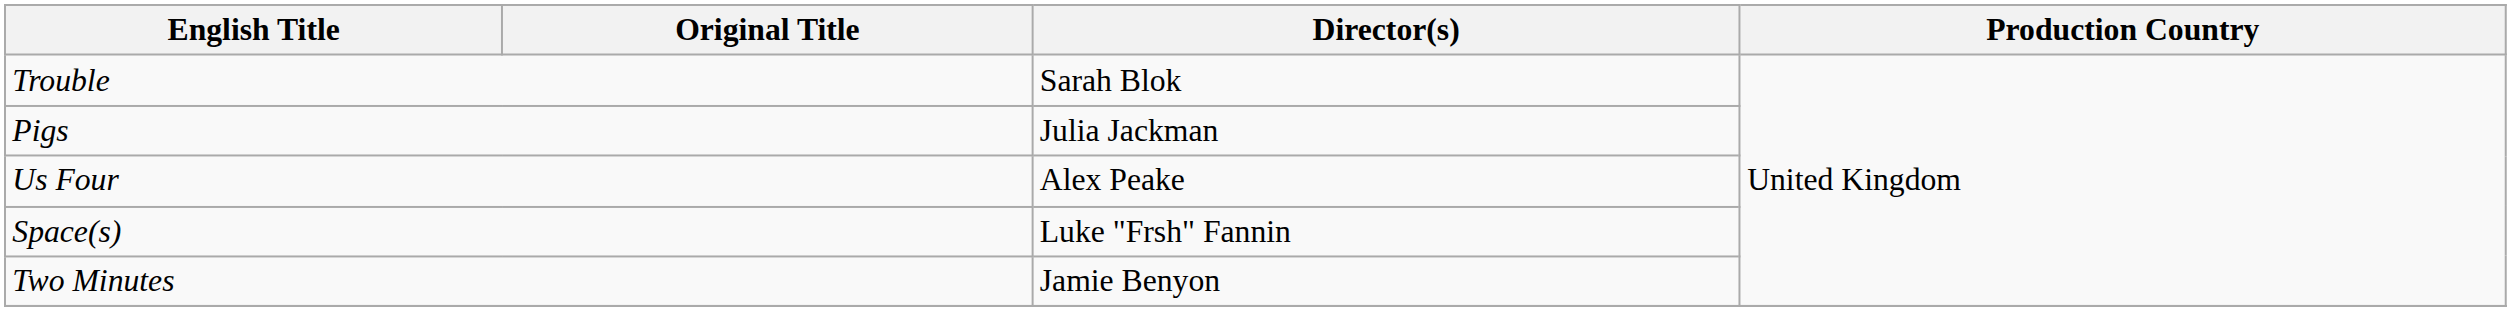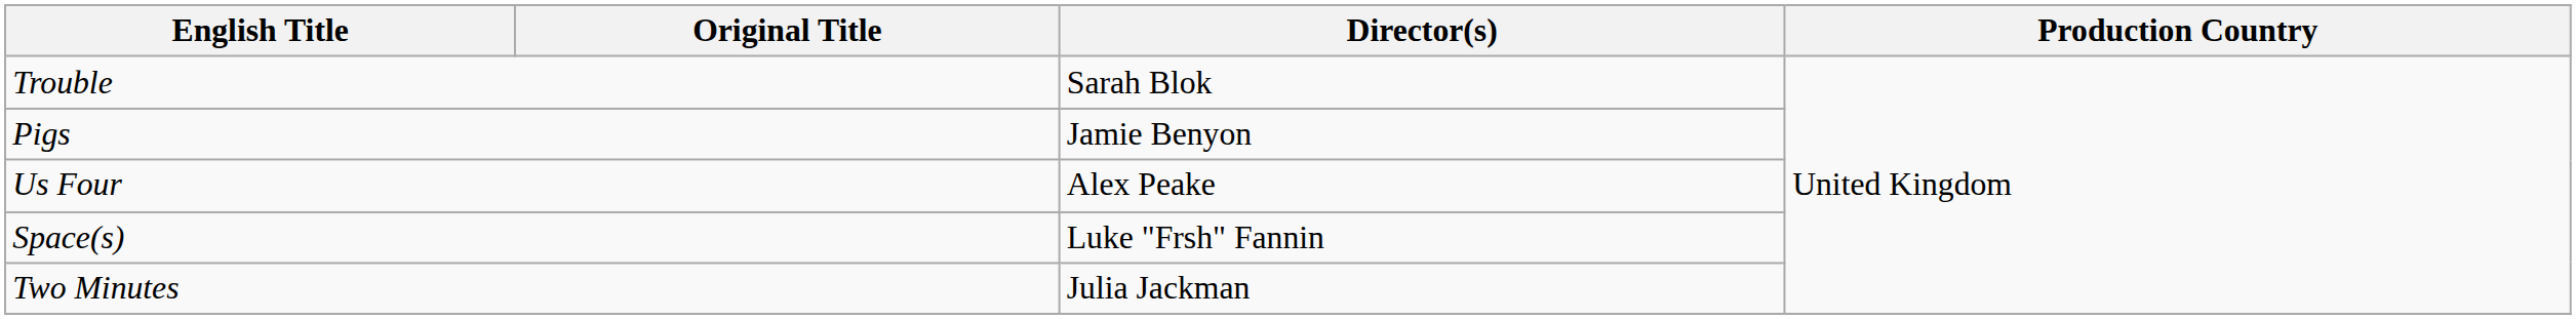 <table class="wikitable" style="width:100%; margin-bottom:4px">
 <tr>
 <th>English Title</th>
 <th>Original Title</th>
 <th>Director(s)</th>
 <th>Production Country</th>
 </tr>
 <tr>
 <td colspan="2"><em>Trouble</em></td>
 <td>Sarah Blok</td>
 <td rowspan="5">United Kingdom</td>
 </tr>
 <tr>
 <td colspan="2"><em>Pigs</em></td>
-<td>Julia Jackman</td>
+<td>Jamie Benyon</td>
 </tr>
 <tr>
 <td colspan="2"><em>Us Four</em></td>
 <td>Alex Peake</td>
 </tr>
 <tr>
 <td colspan="2"><em>Space(s)</em></td>
 <td>Luke "Frsh" Fannin</td>
 </tr>
 <tr>
 <td colspan="2"><em>Two Minutes</em></td>
-<td>Jamie Benyon</td>
+<td>Julia Jackman</td>
 </tr>
 <tr>
 </tr>
 </table>
